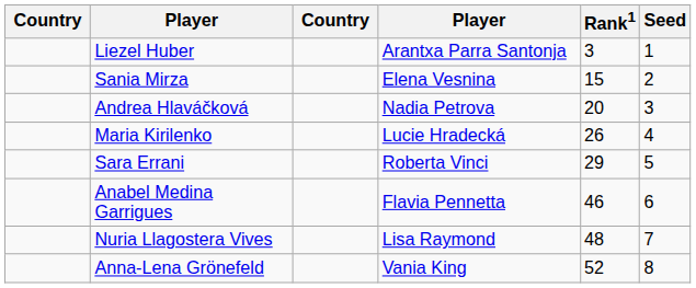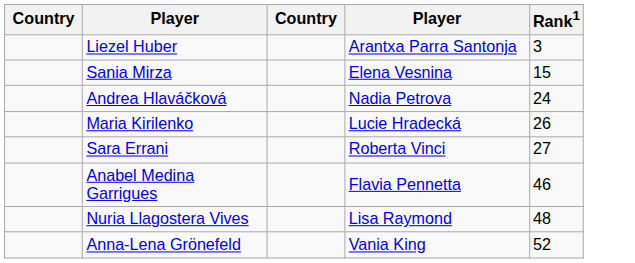 <table class="sortable wikitable">
 <tr>
 <th width="70">Country</th>
 <th width="175">Player</th>
 <th width="70">Country</th>
 <th width="175">Player</th>
 <th>Rank<sup>1</sup></th>
-<th>Seed</th>
 </tr>
 <tr>
 <td></td>
 <td><a href='#'>Liezel Huber</a></td>
 <td></td>
 <td><a href='#'>Arantxa Parra Santonja</a></td>
 <td>3</td>
-<td>1</td>
 </tr>
 <tr>
 <td></td>
 <td><a href='#'>Sania Mirza</a></td>
 <td></td>
 <td><a href='#'>Elena Vesnina</a></td>
 <td>15</td>
-<td>2</td>
 </tr>
 <tr>
 <td></td>
 <td><a href='#'>Andrea Hlaváčková</a></td>
 <td></td>
 <td><a href='#'>Nadia Petrova</a></td>
-<td>20</td>
-<td>3</td>
+<td>24</td>
 </tr>
 <tr>
 <td></td>
 <td><a href='#'>Maria Kirilenko</a></td>
 <td></td>
 <td><a href='#'>Lucie Hradecká</a></td>
 <td>26</td>
-<td>4</td>
 </tr>
 <tr>
 <td></td>
 <td><a href='#'>Sara Errani</a></td>
 <td></td>
 <td><a href='#'>Roberta Vinci</a></td>
-<td>29</td>
-<td>5</td>
+<td>27</td>
 </tr>
 <tr>
 <td></td>
 <td><a href='#'>Anabel Medina Garrigues</a></td>
 <td></td>
 <td><a href='#'>Flavia Pennetta</a></td>
 <td>46</td>
-<td>6</td>
 </tr>
 <tr>
 <td></td>
 <td><a href='#'>Nuria Llagostera Vives</a></td>
 <td></td>
 <td><a href='#'>Lisa Raymond</a></td>
 <td>48</td>
-<td>7</td>
 </tr>
 <tr>
 <td></td>
 <td><a href='#'>Anna-Lena Grönefeld</a></td>
 <td></td>
 <td><a href='#'>Vania King</a></td>
 <td>52</td>
-<td>8</td>
 </tr>
 </table>
